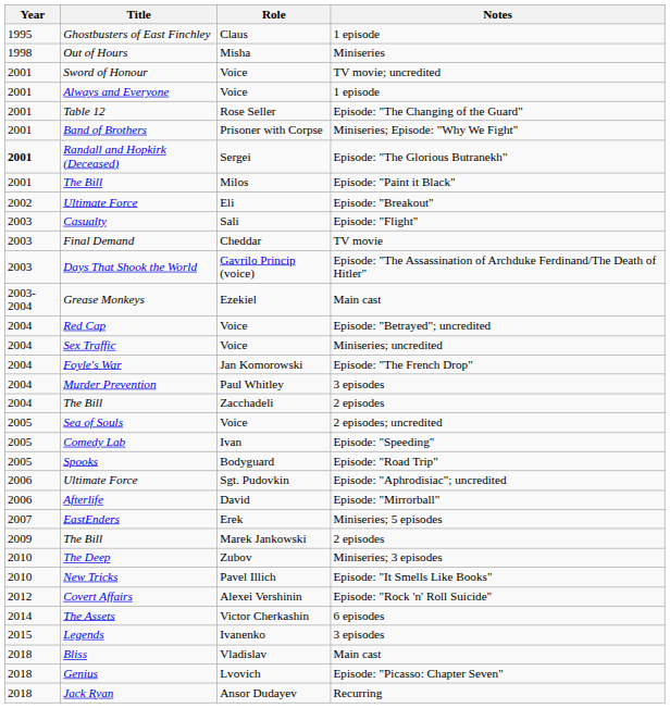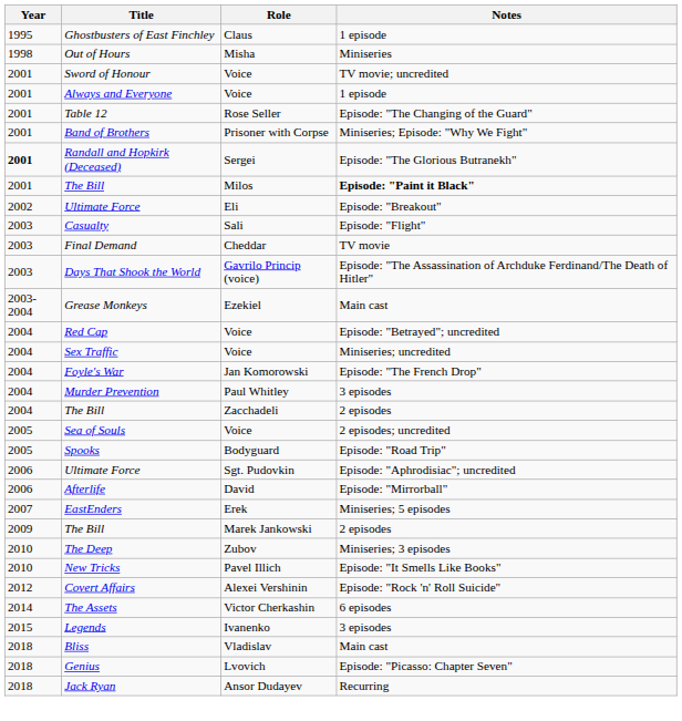 <table class="wikitable unsortable">
 <tr>
 <th>Year</th>
 <th>Title</th>
 <th>Role</th>
 <th>Notes</th>
 </tr>
 <tr>
 <td>1995</td>
 <td><em>Ghostbusters of East Finchley</em></td>
 <td>Claus</td>
 <td>1 episode</td>
 </tr>
 <tr>
 <td>1998</td>
 <td><em>Out of Hours</em></td>
 <td>Misha</td>
 <td>Miniseries</td>
 </tr>
 <tr>
 <td>2001</td>
 <td><em>Sword of Honour</em></td>
 <td>Voice</td>
 <td>TV movie; uncredited</td>
 </tr>
 <tr>
 <td>2001</td>
 <td><em><a href='#'>Always and Everyone</a></em></td>
 <td>Voice</td>
 <td>1 episode</td>
 </tr>
 <tr>
 <td>2001</td>
 <td><em>Table 12</em></td>
 <td>Rose Seller</td>
 <td>Episode: "The Changing of the Guard"</td>
 </tr>
 <tr>
 <td>2001</td>
 <td><em><a href='#'>Band of Brothers</a></em></td>
 <td>Prisoner with Corpse</td>
 <td>Miniseries; Episode: "Why We Fight"</td>
 </tr>
 <tr>
 <td><strong>2001</strong></td>
 <td><em><a href='#'>Randall and Hopkirk (Deceased)</a></em></td>
 <td>Sergei</td>
 <td>Episode: "The Glorious Butranekh"</td>
 </tr>
 <tr>
 <td>2001</td>
 <td><em><a href='#'>The Bill</a></em></td>
 <td>Milos</td>
-<td>Episode: "Paint it Black"</td>
+<td><strong>Episode: "Paint it Black"</strong></td>
 </tr>
 <tr>
 <td>2002</td>
 <td><em><a href='#'>Ultimate Force</a></em></td>
 <td>Eli</td>
 <td>Episode: "Breakout"</td>
 </tr>
 <tr>
 <td>2003</td>
 <td><em><a href='#'>Casualty</a></em></td>
 <td>Sali</td>
 <td>Episode: "Flight"</td>
 </tr>
 <tr>
 <td>2003</td>
 <td><em>Final Demand</em></td>
 <td>Cheddar</td>
 <td>TV movie</td>
 </tr>
 <tr>
 <td>2003</td>
 <td><em><a href='#'>Days That Shook the World</a></em></td>
 <td><a href='#'>Gavrilo Princip</a> (voice)</td>
 <td>Episode: "The Assassination of Archduke Ferdinand/The Death of Hitler"</td>
 </tr>
 <tr>
 <td>2003-2004</td>
 <td><em>Grease Monkeys</em></td>
 <td>Ezekiel</td>
 <td>Main cast</td>
 </tr>
 <tr>
 <td>2004</td>
 <td><em><a href='#'>Red Cap</a></em></td>
 <td>Voice</td>
 <td>Episode: "Betrayed"; uncredited</td>
 </tr>
 <tr>
 <td>2004</td>
 <td><em><a href='#'>Sex Traffic</a></em></td>
 <td>Voice</td>
 <td>Miniseries; uncredited</td>
 </tr>
 <tr>
 <td>2004</td>
 <td><em><a href='#'>Foyle's War</a></em></td>
 <td>Jan Komorowski</td>
 <td>Episode: "The French Drop"</td>
 </tr>
 <tr>
 <td>2004</td>
 <td><em><a href='#'>Murder Prevention</a></em></td>
 <td>Paul Whitley</td>
 <td>3 episodes</td>
 </tr>
 <tr>
 <td>2004</td>
 <td><em>The Bill</em></td>
 <td>Zacchadeli</td>
 <td>2 episodes</td>
 </tr>
 <tr>
 <td>2005</td>
 <td><em><a href='#'>Sea of Souls</a></em></td>
 <td>Voice</td>
 <td>2 episodes; uncredited</td>
-</tr>
-<tr>
-<td>2005</td>
-<td><em><a href='#'>Comedy Lab</a></em></td>
-<td>Ivan</td>
-<td>Episode: "Speeding"</td>
 </tr>
 <tr>
 <td>2005</td>
 <td><em><a href='#'>Spooks</a></em></td>
 <td>Bodyguard</td>
 <td>Episode: "Road Trip"</td>
 </tr>
 <tr>
 <td>2006</td>
 <td><em>Ultimate Force</em></td>
 <td>Sgt. Pudovkin</td>
 <td>Episode: "Aphrodisiac"; uncredited</td>
 </tr>
 <tr>
 <td>2006</td>
 <td><em><a href='#'>Afterlife</a></em></td>
 <td>David</td>
 <td>Episode: "Mirrorball"</td>
 </tr>
 <tr>
 <td>2007</td>
 <td><em><a href='#'>EastEnders</a></em></td>
 <td>Erek</td>
 <td>Miniseries; 5 episodes</td>
 </tr>
 <tr>
 <td>2009</td>
 <td><em>The Bill</em></td>
 <td>Marek Jankowski</td>
 <td>2 episodes</td>
 </tr>
 <tr>
 <td>2010</td>
 <td><em><a href='#'>The Deep</a></em></td>
 <td>Zubov</td>
 <td>Miniseries; 3 episodes</td>
 </tr>
 <tr>
 <td>2010</td>
 <td><em><a href='#'>New Tricks</a></em></td>
 <td>Pavel Illich</td>
 <td>Episode: "It Smells Like Books"</td>
 </tr>
 <tr>
 <td>2012</td>
 <td><em><a href='#'>Covert Affairs</a></em></td>
 <td>Alexei Vershinin</td>
 <td>Episode: "Rock 'n' Roll Suicide"</td>
 </tr>
 <tr>
 <td>2014</td>
 <td><em><a href='#'>The Assets</a></em></td>
 <td>Victor Cherkashin</td>
 <td>6 episodes</td>
 </tr>
 <tr>
 <td>2015</td>
 <td><em><a href='#'>Legends</a></em></td>
 <td>Ivanenko</td>
 <td>3 episodes</td>
 </tr>
 <tr>
 <td>2018</td>
 <td><em><a href='#'>Bliss</a></em></td>
 <td>Vladislav</td>
 <td>Main cast</td>
 </tr>
 <tr>
 <td>2018</td>
 <td><em><a href='#'>Genius</a></em></td>
 <td>Lvovich</td>
 <td>Episode: "Picasso: Chapter Seven"</td>
 </tr>
 <tr>
 <td>2018</td>
 <td><em><a href='#'>Jack Ryan</a></em></td>
 <td>Ansor Dudayev</td>
 <td>Recurring</td>
 </tr>
 </table>
